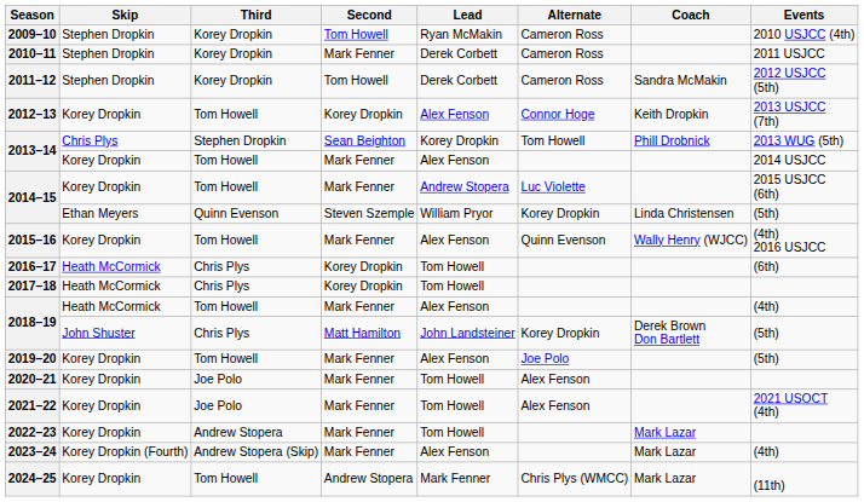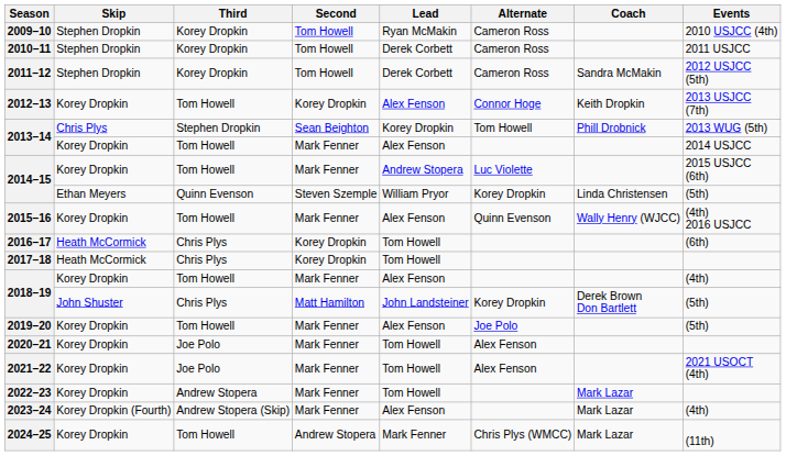 <table class="wikitable">
 <tr>
 <th scope="col">Season</th>
 <th scope="col">Skip</th>
 <th scope="col">Third</th>
 <th scope="col">Second</th>
 <th scope="col">Lead</th>
 <th scope="col">Alternate</th>
 <th scope="col">Coach</th>
 <th scope="col">Events</th>
 </tr>
 <tr>
 <th scope="row">2009–10</th>
 <td>Stephen Dropkin</td>
 <td>Korey Dropkin</td>
 <td><a href='#'>Tom Howell</a></td>
 <td>Ryan McMakin</td>
 <td>Cameron Ross</td>
 <td></td>
 <td>2010 <a href='#'>USJCC</a> (4th)</td>
 </tr>
 <tr>
 <th scope="row">2010–11</th>
 <td>Stephen Dropkin</td>
 <td>Korey Dropkin</td>
-<td>Mark Fenner</td>
+<td>Tom Howell</td>
 <td>Derek Corbett</td>
 <td>Cameron Ross</td>
 <td></td>
 <td>2011 USJCC </td>
 </tr>
 <tr>
 <th scope="row">2011–12</th>
 <td>Stephen Dropkin</td>
 <td>Korey Dropkin</td>
 <td>Tom Howell</td>
 <td>Derek Corbett</td>
 <td>Cameron Ross</td>
 <td>Sandra McMakin</td>
 <td><a href='#'>2012 USJCC</a> <br> (5th)</td>
 </tr>
 <tr>
 <th scope="row">2012–13</th>
 <td>Korey Dropkin</td>
 <td>Tom Howell</td>
 <td>Korey Dropkin</td>
 <td><a href='#'>Alex Fenson</a></td>
 <td><a href='#'>Connor Hoge</a></td>
 <td>Keith Dropkin</td>
 <td><a href='#'>2013 USJCC</a> <br> (7th)</td>
 </tr>
 <tr>
 <th scope="row" rowspan=2>2013–14</th>
 <td><a href='#'>Chris Plys</a></td>
 <td>Stephen Dropkin</td>
 <td><a href='#'>Sean Beighton</a></td>
 <td>Korey Dropkin</td>
 <td>Tom Howell</td>
 <td><a href='#'>Phill Drobnick</a></td>
 <td><a href='#'>2013 WUG</a> (5th)</td>
 </tr>
 <tr>
 <td>Korey Dropkin</td>
 <td>Tom Howell</td>
 <td>Mark Fenner</td>
 <td>Alex Fenson</td>
 <td></td>
 <td></td>
 <td>2014 USJCC </td>
 </tr>
 <tr>
 <th scope="row" rowspan=2>2014–15</th>
 <td>Korey Dropkin</td>
 <td>Tom Howell</td>
 <td>Mark Fenner</td>
 <td><a href='#'>Andrew Stopera</a></td>
 <td><a href='#'>Luc Violette</a></td>
 <td></td>
 <td>2015 USJCC <br> (6th)</td>
 </tr>
 <tr>
 <td>Ethan Meyers</td>
 <td>Quinn Evenson</td>
 <td>Steven Szemple</td>
 <td>William Pryor</td>
 <td>Korey Dropkin</td>
 <td>Linda Christensen</td>
 <td> (5th)</td>
 </tr>
 <tr>
 <th scope="row">2015–16</th>
 <td>Korey Dropkin</td>
 <td>Tom Howell</td>
 <td>Mark Fenner</td>
 <td>Alex Fenson</td>
 <td>Quinn Evenson</td>
 <td><a href='#'>Wally Henry</a> (WJCC)</td>
 <td> (4th)<br>2016 USJCC <br> </td>
 </tr>
 <tr>
 <th scope="row">2016–17</th>
 <td><a href='#'>Heath McCormick</a></td>
 <td>Chris Plys</td>
 <td>Korey Dropkin</td>
 <td>Tom Howell</td>
 <td></td>
 <td></td>
 <td> (6th)</td>
 </tr>
 <tr>
 <th scope="row">2017–18</th>
 <td>Heath McCormick</td>
 <td>Chris Plys</td>
 <td>Korey Dropkin</td>
 <td>Tom Howell</td>
 <td></td>
 <td></td>
 <td> </td>
 </tr>
 <tr>
 <th scope="row" rowspan=2>2018–19</th>
-<td>Heath McCormick</td>
+<td>Korey Dropkin</td>
 <td>Tom Howell</td>
 <td>Mark Fenner</td>
 <td>Alex Fenson</td>
 <td></td>
 <td></td>
 <td> (4th)</td>
 </tr>
 <tr>
 <td><a href='#'>John Shuster</a></td>
 <td>Chris Plys</td>
 <td><a href='#'>Matt Hamilton</a></td>
 <td><a href='#'>John Landsteiner</a></td>
 <td>Korey Dropkin</td>
 <td>Derek Brown<br><a href='#'>Don Bartlett</a></td>
 <td> (5th)</td>
 </tr>
 <tr>
 <th scope="row">2019–20</th>
 <td>Korey Dropkin</td>
 <td>Tom Howell</td>
 <td>Mark Fenner</td>
 <td>Alex Fenson</td>
 <td><a href='#'>Joe Polo</a></td>
 <td></td>
 <td> (5th)</td>
 </tr>
 <tr>
 <th scope="row">2020–21</th>
 <td>Korey Dropkin</td>
 <td>Joe Polo</td>
 <td>Mark Fenner</td>
 <td>Tom Howell</td>
 <td>Alex Fenson</td>
 <td></td>
 <td> </td>
 </tr>
 <tr>
 <th scope="row">2021–22</th>
 <td>Korey Dropkin</td>
 <td>Joe Polo</td>
 <td>Mark Fenner</td>
 <td>Tom Howell</td>
 <td>Alex Fenson</td>
 <td></td>
 <td><a href='#'>2021 USOCT</a>  <br>  (4th)</td>
 </tr>
 <tr>
 <th scope="row">2022–23</th>
 <td>Korey Dropkin</td>
 <td>Andrew Stopera</td>
 <td>Mark Fenner</td>
 <td>Tom Howell</td>
 <td></td>
 <td><a href='#'>Mark Lazar</a></td>
 <td>  <br>  </td>
 </tr>
 <tr>
 <th scope="row">2023–24</th>
 <td>Korey Dropkin (Fourth)</td>
 <td>Andrew Stopera (Skip)</td>
 <td>Mark Fenner</td>
 <td>Alex Fenson</td>
 <td></td>
 <td>Mark Lazar</td>
 <td> (4th) <br>  </td>
 </tr>
 <tr>
 <th scope="row">2024–25</th>
 <td>Korey Dropkin</td>
 <td>Tom Howell</td>
 <td>Andrew Stopera</td>
 <td>Mark Fenner</td>
 <td>Chris Plys (WMCC)</td>
 <td>Mark Lazar</td>
 <td>  <br>  (11th)</td>
 </tr>
 </table>
